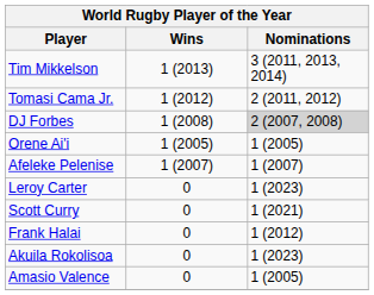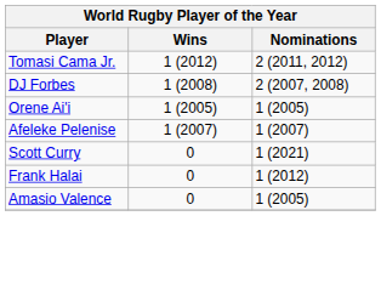 <table class="wikitable sortable">
 <tr>
 <th colspan="3">World Rugby Player of the Year</th>
 </tr>
 <tr>
 <th width=130>Player</th>
 <th width=130>Wins</th>
 <th width=130>Nominations</th>
 </tr>
 <tr>
-<td><a href='#'>Tim Mikkelson</a></td>
-<td align="center">1 (2013)</td>
-<td>3 (2011, 2013, 2014)</td>
-</tr>
-<tr>
 <td><a href='#'>Tomasi Cama Jr.</a></td>
 <td align="center">1 (2012)</td>
 <td>2 (2011, 2012)</td>
 </tr>
 <tr>
 <td><a href='#'>DJ Forbes</a></td>
 <td align="center">1 (2008)</td>
-<td style="background: lightgrey;">2 (2007, 2008)</td>
+<td>2 (2007, 2008)</td>
 </tr>
 <tr>
 <td><a href='#'>Orene Ai'i</a></td>
 <td align="center">1 (2005)</td>
 <td>1 (2005)</td>
 </tr>
 <tr>
 <td><a href='#'>Afeleke Pelenise</a></td>
 <td align="center">1 (2007)</td>
 <td>1 (2007)</td>
 </tr>
 <tr>
-<td><a href='#'>Leroy Carter</a></td>
-<td align="center">0</td>
-<td>1 (2023)</td>
-</tr>
-<tr>
 <td><a href='#'>Scott Curry</a></td>
 <td align="center">0</td>
 <td>1 (2021)</td>
 </tr>
 <tr>
 <td><a href='#'>Frank Halai</a></td>
 <td align="center">0</td>
 <td>1 (2012)</td>
 </tr>
 <tr>
-<td><a href='#'>Akuila Rokolisoa</a></td>
-<td align="center">0</td>
-<td>1 (2023)</td>
-</tr>
-<tr>
 <td><a href='#'>Amasio Valence</a></td>
 <td align="center">0</td>
 <td>1 (2005)</td>
 </tr>
 <tr>
 </tr>
 </table>
